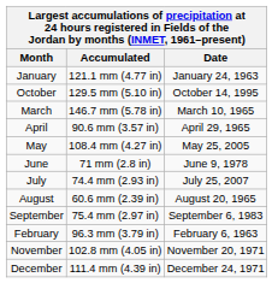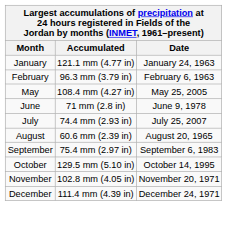 <table class="wikitable" style="float:left; margin:1em; border-collapse:border; text-align:center; font-size:90%">
 <tr>
 <th colspan="3">Largest accumulations of <a href='#'>precipitation</a> at<br> 24 hours registered in Fields of the<br> Jordan by months (<a href='#'>INMET</a>, 1961–present)</th>
 </tr>
 <tr>
 <th>Month</th>
 <th>Accumulated</th>
 <th>Date</th>
 </tr>
 <tr>
 <td>January</td>
 <td>121.1 mm (4.77 in)</td>
 <td>January 24, 1963</td>
 </tr>
 <tr>
-<td>October</td>
-<td>129.5 mm (5.10 in)</td>
-<td>October 14, 1995</td>
-</tr>
-<tr>
-<td>March</td>
-<td>146.7 mm (5.78 in)</td>
-<td>March 10, 1965</td>
-</tr>
-<tr>
-<td>April</td>
-<td>90.6 mm (3.57 in)</td>
-<td>April 29, 1965</td>
+<td>February</td>
+<td>96.3 mm (3.79 in)</td>
+<td>February 6, 1963</td>
 </tr>
 <tr>
 <td>May</td>
 <td>108.4 mm (4.27 in)</td>
 <td>May 25, 2005</td>
 </tr>
 <tr>
 <td>June</td>
 <td>71 mm (2.8 in)</td>
 <td>June 9, 1978</td>
 </tr>
 <tr>
 <td>July</td>
 <td>74.4 mm (2.93 in)</td>
 <td>July 25, 2007</td>
 </tr>
 <tr>
 <td>August</td>
 <td>60.6 mm (2.39 in)</td>
 <td>August 20, 1965</td>
 </tr>
 <tr>
 <td>September</td>
 <td>75.4 mm (2.97 in)</td>
 <td>September 6, 1983</td>
 </tr>
 <tr>
-<td>February</td>
-<td>96.3 mm (3.79 in)</td>
-<td>February 6, 1963</td>
+<td>October</td>
+<td>129.5 mm (5.10 in)</td>
+<td>October 14, 1995</td>
 </tr>
 <tr>
 <td>November</td>
 <td>102.8 mm (4.05 in)</td>
 <td>November 20, 1971</td>
 </tr>
 <tr>
 <td>December</td>
 <td>111.4 mm (4.39 in)</td>
 <td>December 24, 1971</td>
 </tr>
 </table>
